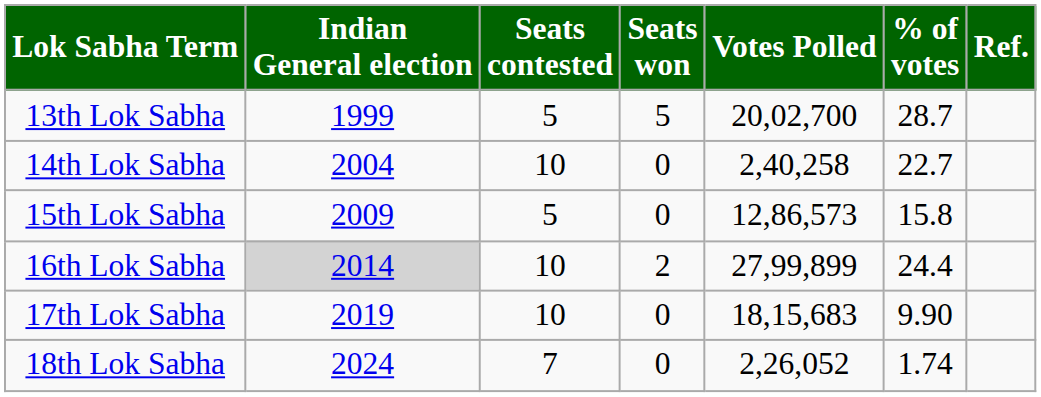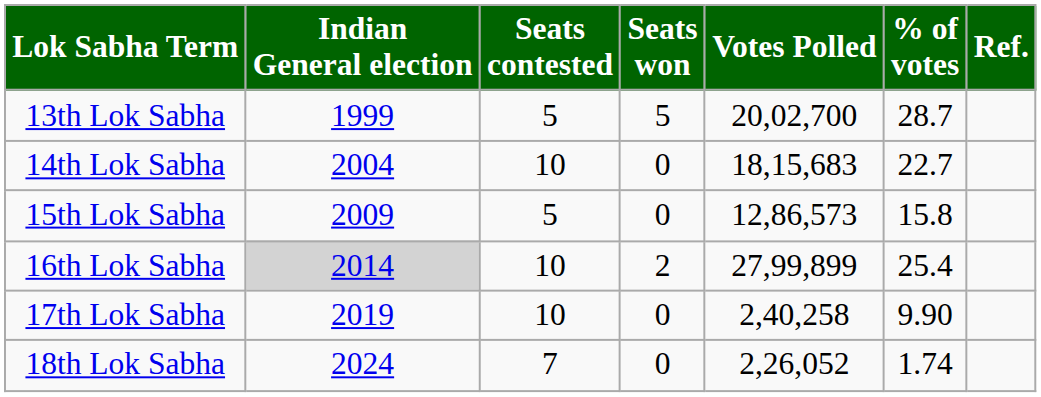 <table class="wikitable sortable" style="text-align:center;">
 <tr>
 <th style="background-color:#006400;color:white">Lok Sabha Term</th>
 <th style="background-color:#006400;color:white">Indian<br>General election</th>
 <th style="background-color:#006400;color:white">Seats<br>contested</th>
 <th style="background-color:#006400;color:white">Seats<br>won</th>
 <th style="background-color:#006400;color:white">Votes Polled</th>
 <th style="background-color:#006400;color:white">% of<br> votes</th>
 <th style="background-color:#006400;color:white">Ref.</th>
 </tr>
 <tr>
 <td><a href='#'>13th Lok Sabha</a></td>
 <td><a href='#'>1999</a></td>
 <td>5</td>
 <td>5</td>
 <td>20,02,700</td>
 <td>28.7</td>
 <td></td>
 </tr>
 <tr>
 <td><a href='#'>14th Lok Sabha</a></td>
 <td><a href='#'>2004</a></td>
 <td>10</td>
 <td>0</td>
-<td>2,40,258</td>
+<td>18,15,683</td>
 <td>22.7</td>
 <td></td>
 </tr>
 <tr>
 <td><a href='#'>15th Lok Sabha</a></td>
 <td><a href='#'>2009</a></td>
 <td>5</td>
 <td>0</td>
 <td>12,86,573</td>
 <td>15.8</td>
 <td></td>
 </tr>
 <tr>
 <td><a href='#'>16th Lok Sabha</a></td>
 <td style="background: lightgrey;"><a href='#'>2014</a></td>
 <td>10</td>
 <td>2</td>
 <td>27,99,899</td>
-<td>24.4</td>
+<td>25.4</td>
 <td></td>
 </tr>
 <tr>
 <td><a href='#'>17th Lok Sabha</a></td>
 <td><a href='#'>2019</a></td>
 <td>10</td>
 <td>0</td>
-<td>18,15,683</td>
+<td>2,40,258</td>
 <td>9.90</td>
 <td></td>
 </tr>
 <tr>
 <td><a href='#'>18th Lok Sabha</a></td>
 <td><a href='#'>2024</a></td>
 <td>7</td>
 <td>0</td>
 <td>2,26,052</td>
 <td>1.74</td>
 <td></td>
 </tr>
 </table>
